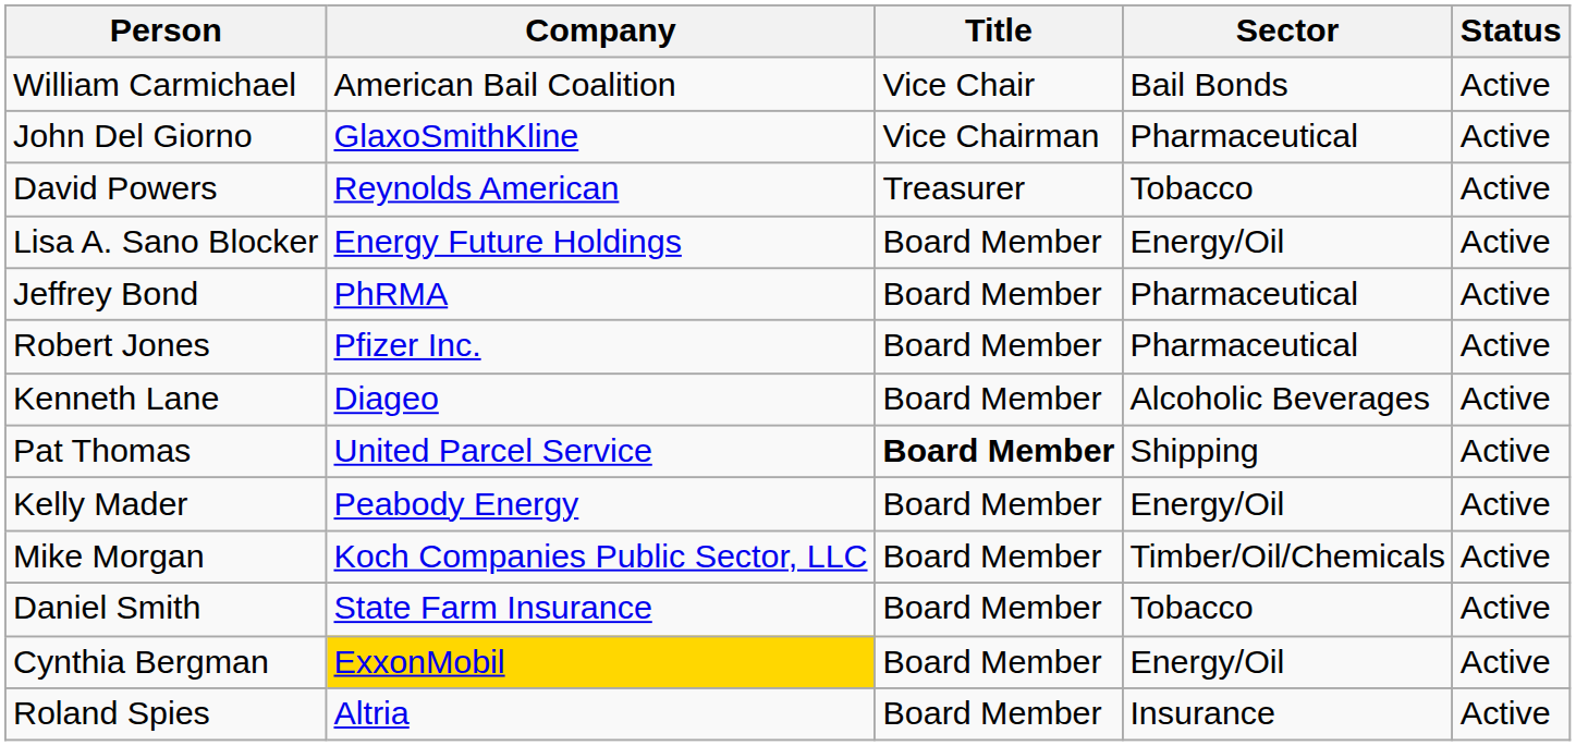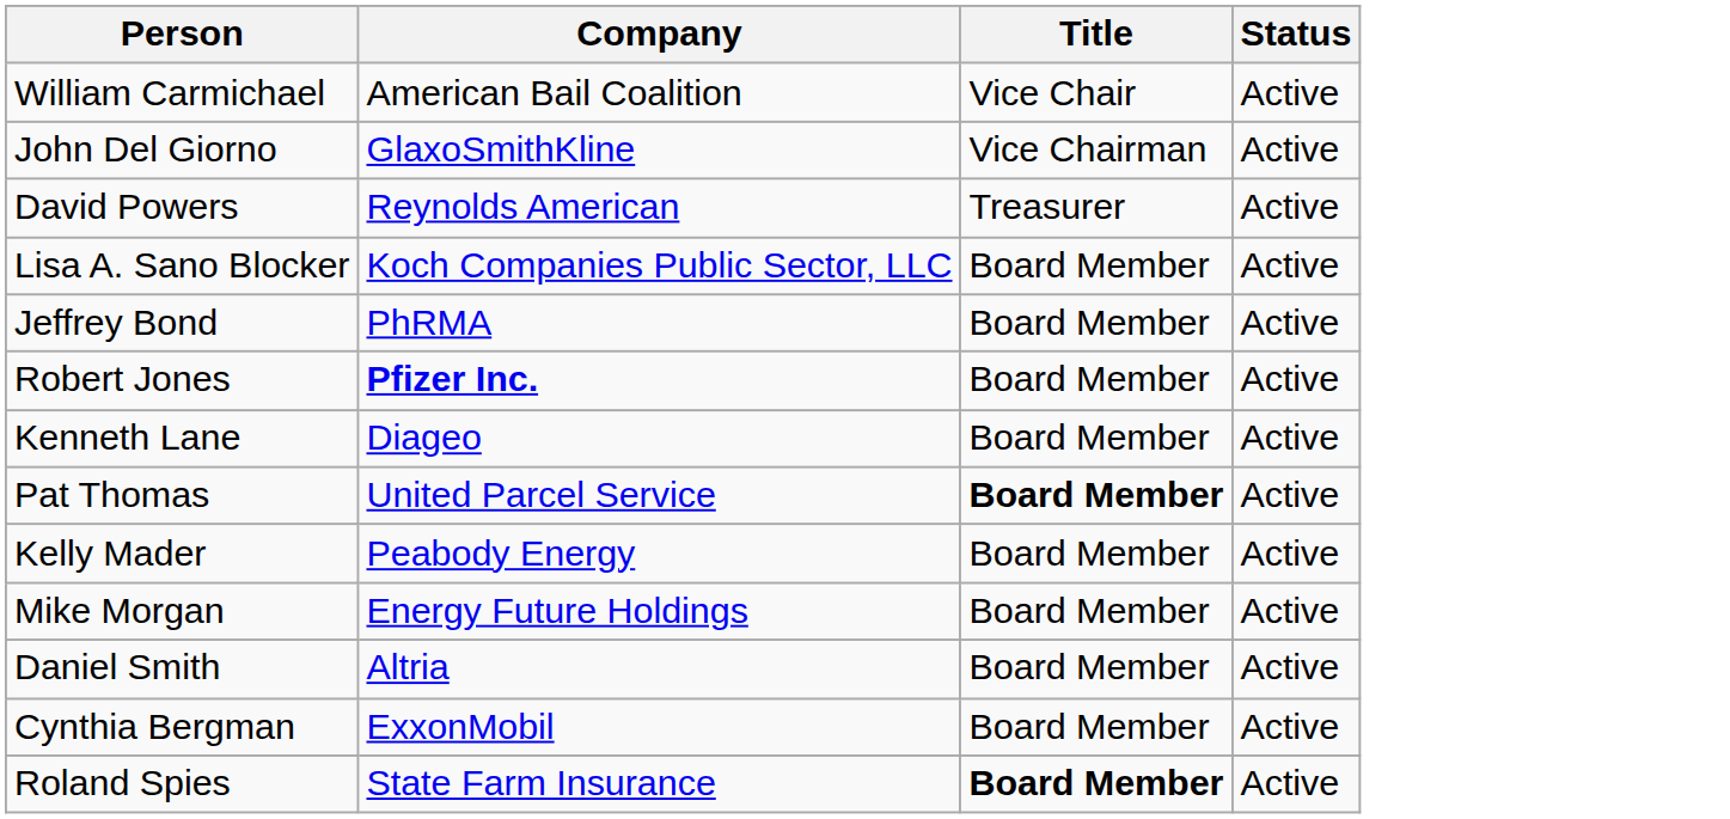 <table class="wikitable sortable">
 <tr>
 <th>Person</th>
 <th>Company</th>
 <th>Title</th>
-<th>Sector</th>
 <th>Status</th>
 </tr>
 <tr>
 <td>William Carmichael</td>
 <td>American Bail Coalition</td>
 <td>Vice Chair</td>
-<td>Bail Bonds</td>
 <td>Active</td>
 </tr>
 <tr>
 <td>John Del Giorno</td>
 <td><a href='#'>GlaxoSmithKline</a></td>
 <td>Vice Chairman</td>
-<td>Pharmaceutical</td>
 <td>Active</td>
 </tr>
 <tr>
 <td>David Powers</td>
 <td><a href='#'>Reynolds American</a></td>
 <td>Treasurer</td>
-<td>Tobacco</td>
 <td>Active</td>
 </tr>
 <tr>
 <td>Lisa A. Sano Blocker</td>
-<td><a href='#'>Energy Future Holdings</a></td>
+<td><a href='#'>Koch Companies Public Sector, LLC</a></td>
 <td>Board Member</td>
-<td>Energy/Oil</td>
 <td>Active</td>
 </tr>
 <tr>
 <td>Jeffrey Bond</td>
 <td><a href='#'>PhRMA</a></td>
 <td>Board Member</td>
-<td>Pharmaceutical</td>
 <td>Active</td>
 </tr>
 <tr>
 <td>Robert Jones</td>
-<td><a href='#'>Pfizer Inc.</a></td>
+<td><strong><a href='#'>Pfizer Inc.</a></strong></td>
 <td>Board Member</td>
-<td>Pharmaceutical</td>
 <td>Active</td>
 </tr>
 <tr>
 <td>Kenneth Lane</td>
 <td><a href='#'>Diageo</a></td>
 <td>Board Member</td>
-<td>Alcoholic Beverages</td>
 <td>Active</td>
 </tr>
 <tr>
 <td>Pat Thomas</td>
 <td><a href='#'>United Parcel Service</a></td>
 <td><strong>Board Member</strong></td>
-<td>Shipping</td>
 <td>Active</td>
 </tr>
 <tr>
 <td>Kelly Mader</td>
 <td><a href='#'>Peabody Energy</a></td>
 <td>Board Member</td>
-<td>Energy/Oil</td>
 <td>Active</td>
 </tr>
 <tr>
 <td>Mike Morgan</td>
-<td><a href='#'>Koch Companies Public Sector, LLC</a></td>
+<td><a href='#'>Energy Future Holdings</a></td>
 <td>Board Member</td>
-<td>Timber/Oil/Chemicals</td>
 <td>Active</td>
 </tr>
 <tr>
 <td>Daniel Smith</td>
-<td><a href='#'>State Farm Insurance</a></td>
+<td><a href='#'>Altria</a></td>
 <td>Board Member</td>
-<td>Tobacco</td>
 <td>Active</td>
 </tr>
 <tr>
 <td>Cynthia Bergman</td>
-<td style="background: gold;"><a href='#'>ExxonMobil</a></td>
+<td><a href='#'>ExxonMobil</a></td>
 <td>Board Member</td>
-<td>Energy/Oil</td>
 <td>Active</td>
 </tr>
 <tr>
 <td>Roland Spies</td>
-<td><a href='#'>Altria</a></td>
-<td>Board Member</td>
-<td>Insurance</td>
+<td><a href='#'>State Farm Insurance</a></td>
+<td><strong>Board Member</strong></td>
 <td>Active</td>
 </tr>
 </table>
